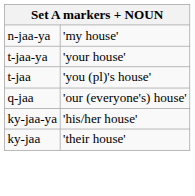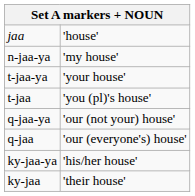 <table class="wikitable">
 <tr>
 <th colspan=2>Set A markers + NOUN</th>
+</tr>
+<tr>
+<td><em>jaa</em></td>
+<td>'house'</td>
 </tr>
 <tr>
 <td>n-jaa-ya</td>
 <td>'my house'</td>
 </tr>
 <tr>
 <td>t-jaa-ya</td>
 <td>'your house'</td>
 </tr>
 <tr>
 <td>t-jaa</td>
 <td>'you (pl)'s house'</td>
 </tr>
 <tr>
+<td>q-jaa-ya</td>
+<td>'our (not your) house'</td>
+</tr>
+<tr>
 <td>q-jaa</td>
 <td>'our (everyone's) house'</td>
 </tr>
 <tr>
 <td>ky-jaa-ya</td>
 <td>'his/her house'</td>
 </tr>
 <tr>
 <td>ky-jaa</td>
 <td>'their house'</td>
 </tr>
 </table>
